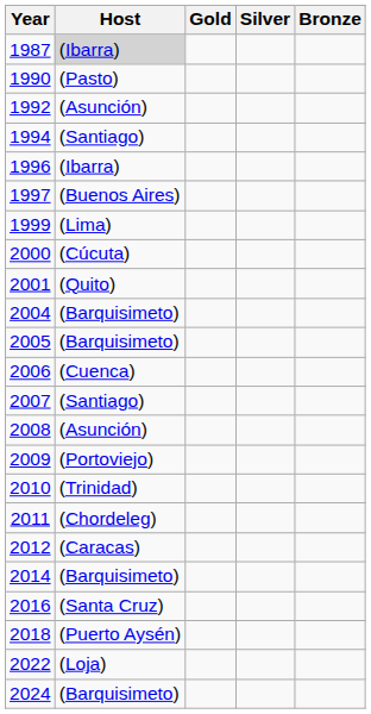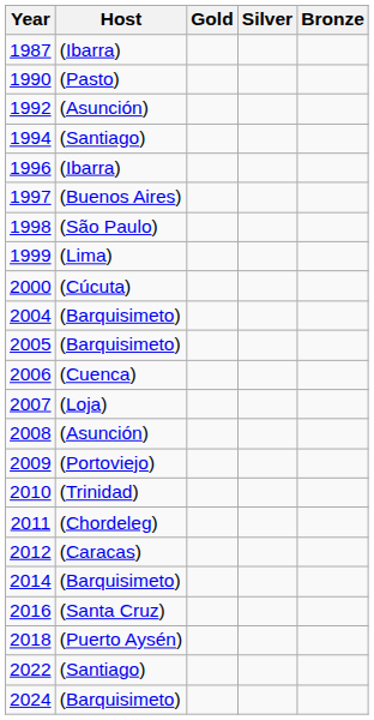 <table class=wikitable>
 <tr>
 <th>Year</th>
 <th>Host</th>
 <th>Gold</th>
 <th>Silver</th>
 <th>Bronze</th>
 </tr>
 <tr>
 <td align=center><a href='#'>1987</a></td>
-<td style="background: lightgrey;"> (<a href='#'>Ibarra</a>)</td>
+<td> (<a href='#'>Ibarra</a>)</td>
 <td><strong></strong></td>
 <td></td>
 <td></td>
 </tr>
 <tr>
 <td align=center><a href='#'>1990</a></td>
 <td> (<a href='#'>Pasto</a>)</td>
 <td><strong></strong></td>
 <td></td>
 <td></td>
 </tr>
 <tr>
 <td align=center><a href='#'>1992</a></td>
 <td> (<a href='#'>Asunción</a>)</td>
 <td><strong></strong></td>
 <td></td>
 <td></td>
 </tr>
 <tr>
 <td align=center><a href='#'>1994</a></td>
 <td> (<a href='#'>Santiago</a>)</td>
 <td><strong></strong></td>
 <td></td>
 <td></td>
 </tr>
 <tr>
 <td align=center><a href='#'>1996</a></td>
 <td> (<a href='#'>Ibarra</a>)</td>
 <td><strong></strong></td>
 <td></td>
 <td></td>
 </tr>
 <tr>
 <td align=center><a href='#'>1997</a></td>
 <td> (<a href='#'>Buenos Aires</a>)</td>
 <td><strong></strong></td>
 <td></td>
 <td></td>
 </tr>
 <tr>
+<td align=center><a href='#'>1998</a></td>
+<td> (<a href='#'>São Paulo</a>)</td>
+<td><strong></strong></td>
+<td></td>
+<td></td>
+</tr>
+<tr>
 <td align=center><a href='#'>1999</a></td>
 <td> (<a href='#'>Lima</a>)</td>
 <td><strong></strong></td>
 <td></td>
 <td></td>
 </tr>
 <tr>
 <td align=center><a href='#'>2000</a></td>
 <td> (<a href='#'>Cúcuta</a>)</td>
-<td><strong></strong></td>
-<td></td>
-<td></td>
-</tr>
-<tr>
-<td align=center><a href='#'>2001</a></td>
-<td> (<a href='#'>Quito</a>)</td>
 <td><strong></strong></td>
 <td></td>
 <td></td>
 </tr>
 <tr>
 <td align=center><a href='#'>2004</a></td>
 <td> (<a href='#'>Barquisimeto</a>)</td>
 <td><strong></strong></td>
 <td></td>
 <td></td>
 </tr>
 <tr>
 <td align=center><a href='#'>2005</a></td>
 <td> (<a href='#'>Barquisimeto</a>)</td>
 <td><strong></strong></td>
 <td></td>
 <td></td>
 </tr>
 <tr>
 <td align=center><a href='#'>2006</a></td>
 <td> (<a href='#'>Cuenca</a>)</td>
 <td><strong></strong></td>
 <td></td>
 <td></td>
 </tr>
 <tr>
 <td align=center><a href='#'>2007</a></td>
-<td> (<a href='#'>Santiago</a>)</td>
+<td> (<a href='#'>Loja</a>)</td>
 <td><strong></strong></td>
 <td></td>
 <td></td>
 </tr>
 <tr>
 <td align=center><a href='#'>2008</a></td>
 <td> (<a href='#'>Asunción</a>)</td>
 <td><strong></strong></td>
 <td></td>
 <td></td>
 </tr>
 <tr>
 <td align=center><a href='#'>2009</a></td>
 <td> (<a href='#'>Portoviejo</a>)</td>
 <td><strong></strong></td>
 <td></td>
 <td></td>
 </tr>
 <tr>
 <td align=center><a href='#'>2010</a></td>
 <td> (<a href='#'>Trinidad</a>)</td>
 <td><strong></strong></td>
 <td></td>
 <td></td>
 </tr>
 <tr>
 <td align=center><a href='#'>2011</a></td>
 <td> (<a href='#'>Chordeleg</a>)</td>
 <td><strong></strong></td>
 <td></td>
 <td></td>
 </tr>
 <tr>
 <td align=center><a href='#'>2012</a></td>
 <td> (<a href='#'>Caracas</a>)</td>
 <td><strong></strong></td>
 <td></td>
 <td></td>
 </tr>
 <tr>
 <td align=center><a href='#'>2014</a></td>
 <td> (<a href='#'>Barquisimeto</a>)</td>
 <td><strong></strong></td>
 <td></td>
 <td></td>
 </tr>
 <tr>
 <td align=center><a href='#'>2016</a></td>
 <td> (<a href='#'>Santa Cruz</a>)</td>
 <td><strong></strong></td>
 <td></td>
 <td></td>
 </tr>
 <tr>
 <td align=center><a href='#'>2018</a></td>
 <td> (<a href='#'>Puerto Aysén</a>)</td>
 <td><strong></strong></td>
 <td></td>
 <td></td>
 </tr>
 <tr>
 <td align=center><a href='#'>2022</a></td>
-<td> (<a href='#'>Loja</a>)</td>
+<td> (<a href='#'>Santiago</a>)</td>
 <td><strong></strong></td>
 <td></td>
 <td></td>
 </tr>
 <tr>
 <td align=center><a href='#'>2024</a></td>
 <td> (<a href='#'>Barquisimeto</a>)</td>
 <td><strong></strong></td>
 <td></td>
 <td></td>
 </tr>
 </table>
